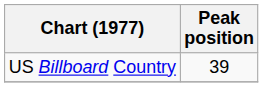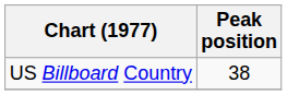 <table class="wikitable">
 <tr>
 <th>Chart (1977)</th>
 <th>Peak<br>position</th>
 </tr>
 <tr>
 <td>US <em><a href='#'>Billboard</a></em> <a href='#'>Country</a></td>
-<td style="text-align:center;">39</td>
+<td style="text-align:center;">38</td>
 </tr>
 <tr>
 </tr>
 </table>
